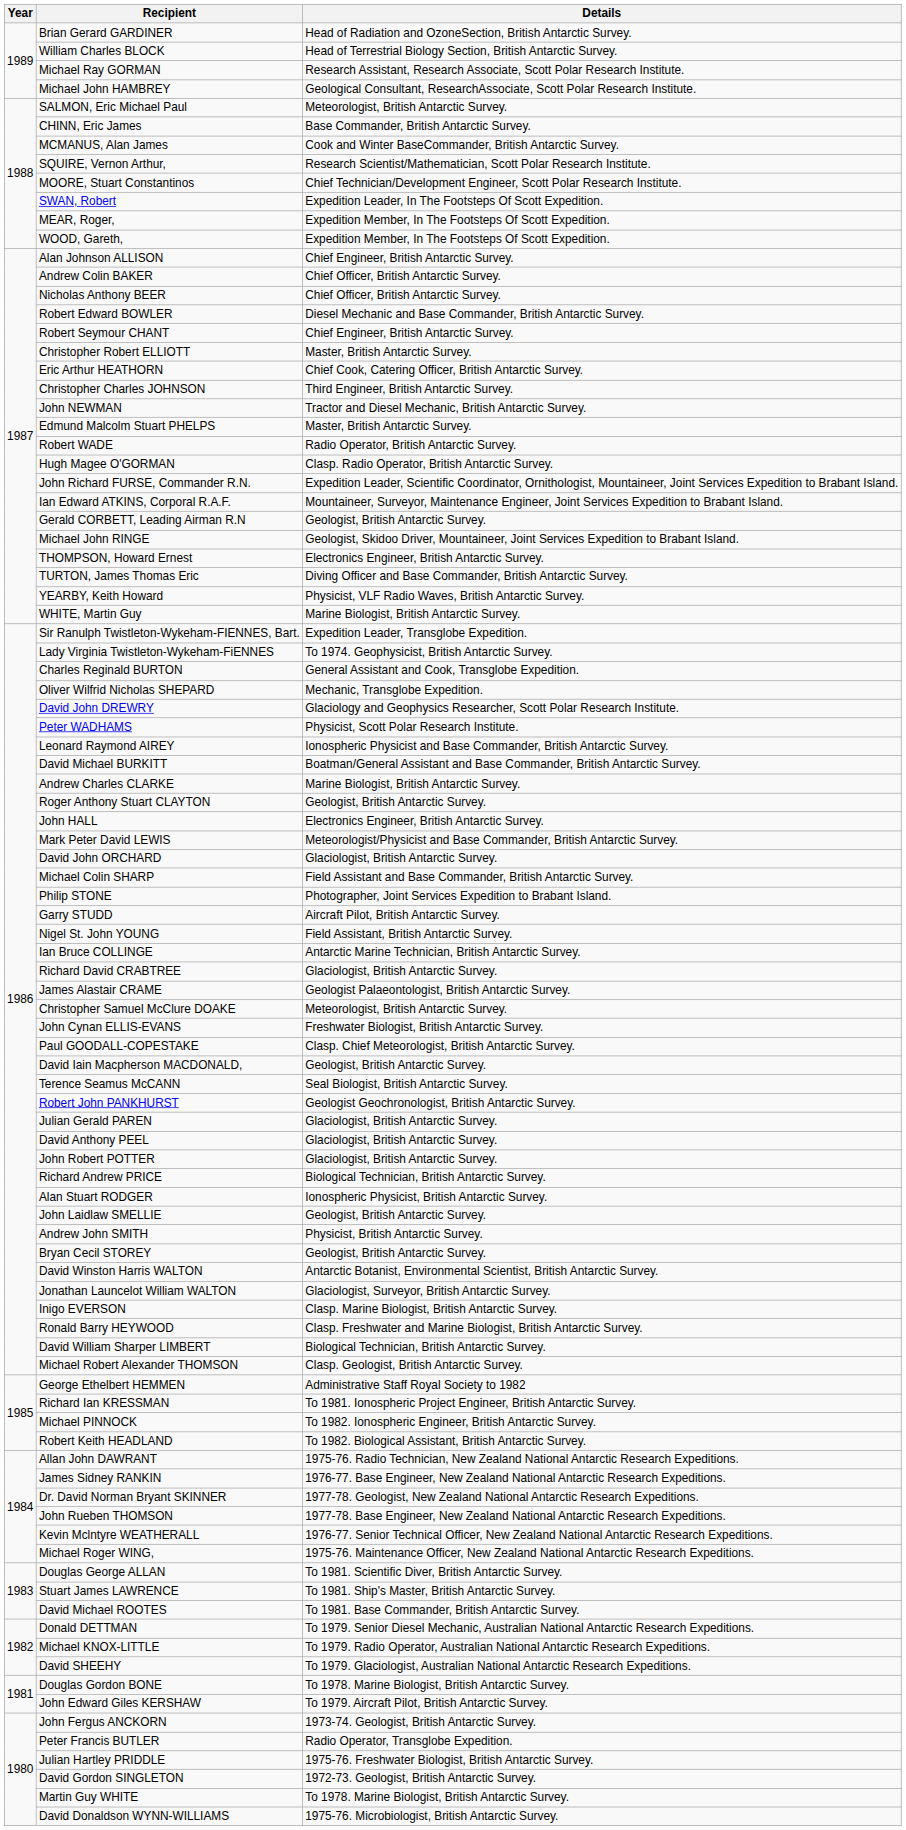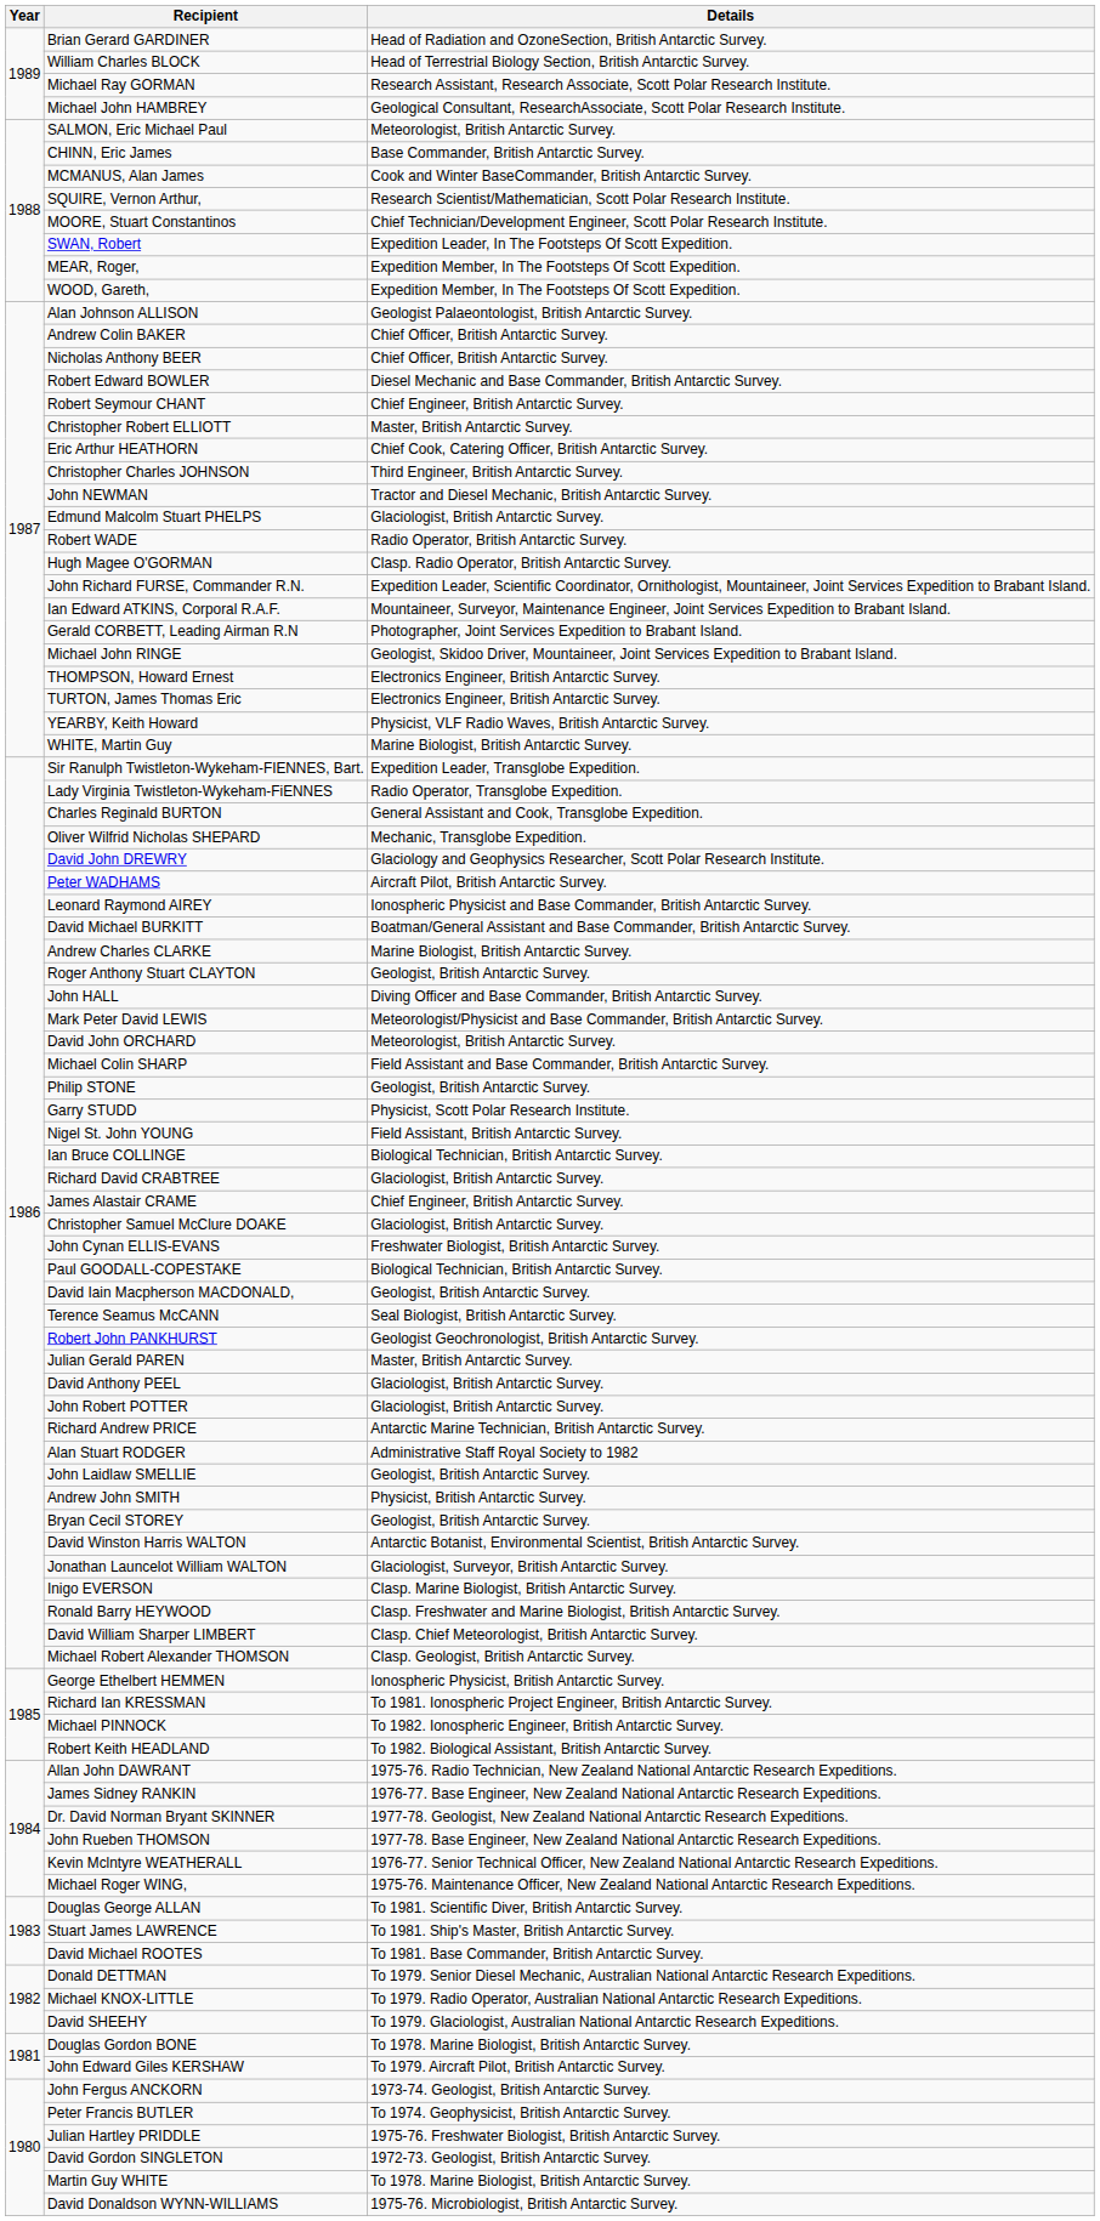 <table class="wikitable">
 <tr>
 <th>Year</th>
 <th>Recipient</th>
 <th>Details</th>
 </tr>
 <tr>
 <td rowspan="4">1989</td>
 <td>Brian Gerard GARDINER</td>
 <td>Head of Radiation and OzoneSection, British Antarctic Survey.</td>
 </tr>
 <tr>
 <td>William Charles BLOCK</td>
 <td>Head of Terrestrial Biology Section, British Antarctic Survey.</td>
 </tr>
 <tr>
 <td>Michael Ray GORMAN</td>
 <td>Research Assistant, Research Associate, Scott Polar Research Institute.</td>
 </tr>
 <tr>
 <td>Michael John HAMBREY</td>
 <td>Geological Consultant, ResearchAssociate, Scott Polar Research Institute.</td>
 </tr>
 <tr>
 <td rowspan="8">1988</td>
 <td>SALMON, Eric Michael Paul</td>
 <td>Meteorologist, British Antarctic Survey.</td>
 </tr>
 <tr>
 <td>CHINN, Eric James</td>
 <td>Base Commander, British Antarctic Survey.</td>
 </tr>
 <tr>
 <td>MCMANUS, Alan James</td>
 <td>Cook and Winter BaseCommander, British Antarctic Survey.</td>
 </tr>
 <tr>
 <td>SQUIRE, Vernon Arthur,</td>
 <td>Research Scientist/Mathematician, Scott Polar Research Institute.</td>
 </tr>
 <tr>
 <td>MOORE, Stuart Constantinos</td>
 <td>Chief Technician/Development Engineer, Scott Polar Research Institute.</td>
 </tr>
 <tr>
 <td><a href='#'>SWAN, Robert</a></td>
 <td>Expedition Leader, In The Footsteps Of Scott Expedition.</td>
 </tr>
 <tr>
 <td>MEAR, Roger,</td>
 <td>Expedition Member, In The Footsteps Of Scott Expedition.</td>
 </tr>
 <tr>
 <td>WOOD, Gareth,</td>
 <td>Expedition Member, In The Footsteps Of Scott Expedition.</td>
 </tr>
 <tr>
 <td rowspan="20">1987</td>
 <td>Alan Johnson ALLISON</td>
-<td>Chief Engineer, British Antarctic Survey.</td>
+<td>Geologist Palaeontologist, British Antarctic Survey.</td>
 </tr>
 <tr>
 <td>Andrew Colin BAKER</td>
 <td>Chief Officer, British Antarctic Survey.</td>
 </tr>
 <tr>
 <td>Nicholas Anthony BEER</td>
 <td>Chief Officer, British Antarctic Survey.</td>
 </tr>
 <tr>
 <td>Robert Edward BOWLER</td>
 <td>Diesel Mechanic and Base Commander, British Antarctic Survey.</td>
 </tr>
 <tr>
 <td>Robert Seymour CHANT</td>
 <td>Chief Engineer, British Antarctic Survey.</td>
 </tr>
 <tr>
 <td>Christopher Robert ELLIOTT</td>
 <td>Master, British Antarctic Survey.</td>
 </tr>
 <tr>
 <td>Eric Arthur HEATHORN</td>
 <td>Chief Cook, Catering Officer, British Antarctic Survey.</td>
 </tr>
 <tr>
 <td>Christopher Charles JOHNSON</td>
 <td>Third Engineer, British Antarctic Survey.</td>
 </tr>
 <tr>
 <td>John NEWMAN</td>
 <td>Tractor and Diesel Mechanic, British Antarctic Survey.</td>
 </tr>
 <tr>
 <td>Edmund Malcolm Stuart PHELPS</td>
-<td>Master, British Antarctic Survey.</td>
+<td>Glaciologist, British Antarctic Survey.</td>
 </tr>
 <tr>
 <td>Robert WADE</td>
 <td>Radio Operator, British Antarctic Survey.</td>
 </tr>
 <tr>
 <td>Hugh Magee O'GORMAN</td>
 <td>Clasp. Radio Operator, British Antarctic Survey.</td>
 </tr>
 <tr>
 <td>John Richard FURSE, Commander R.N.</td>
 <td>Expedition Leader, Scientific Coordinator, Ornithologist, Mountaineer, Joint Services Expedition to Brabant Island.</td>
 </tr>
 <tr>
 <td>Ian Edward ATKINS, Corporal R.A.F.</td>
 <td>Mountaineer, Surveyor, Maintenance Engineer, Joint Services Expedition to Brabant Island.</td>
 </tr>
 <tr>
 <td>Gerald CORBETT, Leading Airman R.N</td>
-<td>Geologist, British Antarctic Survey.</td>
+<td>Photographer, Joint Services Expedition to Brabant Island.</td>
 </tr>
 <tr>
 <td>Michael John RINGE</td>
 <td>Geologist, Skidoo Driver, Mountaineer, Joint Services Expedition to Brabant Island.</td>
 </tr>
 <tr>
 <td>THOMPSON, Howard Ernest</td>
 <td>Electronics Engineer, British Antarctic Survey.</td>
 </tr>
 <tr>
 <td>TURTON, James Thomas Eric</td>
-<td>Diving Officer and Base Commander, British Antarctic Survey.</td>
+<td>Electronics Engineer, British Antarctic Survey.</td>
 </tr>
 <tr>
 <td>YEARBY, Keith Howard</td>
 <td>Physicist, VLF Radio Waves, British Antarctic Survey.</td>
 </tr>
 <tr>
 <td>WHITE, Martin Guy</td>
 <td>Marine Biologist, British Antarctic Survey.</td>
 </tr>
 <tr>
 <td rowspan="40">1986</td>
 <td>Sir Ranulph Twistleton-Wykeham-FIENNES, Bart.</td>
 <td>Expedition Leader, Transglobe Expedition.</td>
 </tr>
 <tr>
 <td>Lady Virginia Twistleton-Wykeham-FiENNES</td>
-<td>To 1974. Geophysicist, British Antarctic Survey.</td>
+<td>Radio Operator, Transglobe Expedition.</td>
 </tr>
 <tr>
 <td>Charles Reginald BURTON</td>
 <td>General Assistant and Cook, Transglobe Expedition.</td>
 </tr>
 <tr>
 <td>Oliver Wilfrid Nicholas SHEPARD</td>
 <td>Mechanic, Transglobe Expedition.</td>
 </tr>
 <tr>
 <td><a href='#'>David John DREWRY</a></td>
 <td>Glaciology and Geophysics Researcher, Scott Polar Research Institute.</td>
 </tr>
 <tr>
 <td><a href='#'>Peter WADHAMS</a></td>
-<td>Physicist, Scott Polar Research Institute.</td>
+<td>Aircraft Pilot, British Antarctic Survey.</td>
 </tr>
 <tr>
 <td>Leonard Raymond AIREY</td>
 <td>Ionospheric Physicist and Base Commander, British Antarctic Survey.</td>
 </tr>
 <tr>
 <td>David Michael BURKITT</td>
 <td>Boatman/General Assistant and Base Commander, British Antarctic Survey.</td>
 </tr>
 <tr>
 <td>Andrew Charles CLARKE</td>
 <td>Marine Biologist, British Antarctic Survey.</td>
 </tr>
 <tr>
 <td>Roger Anthony Stuart CLAYTON</td>
 <td>Geologist, British Antarctic Survey.</td>
 </tr>
 <tr>
 <td>John HALL</td>
-<td>Electronics Engineer, British Antarctic Survey.</td>
+<td>Diving Officer and Base Commander, British Antarctic Survey.</td>
 </tr>
 <tr>
 <td>Mark Peter David LEWIS</td>
 <td>Meteorologist/Physicist and Base Commander, British Antarctic Survey.</td>
 </tr>
 <tr>
 <td>David John ORCHARD</td>
-<td>Glaciologist, British Antarctic Survey.</td>
+<td>Meteorologist, British Antarctic Survey.</td>
 </tr>
 <tr>
 <td>Michael Colin SHARP</td>
 <td>Field Assistant and Base Commander, British Antarctic Survey.</td>
 </tr>
 <tr>
 <td>Philip STONE</td>
-<td>Photographer, Joint Services Expedition to Brabant Island.</td>
+<td>Geologist, British Antarctic Survey.</td>
 </tr>
 <tr>
 <td>Garry STUDD</td>
-<td>Aircraft Pilot, British Antarctic Survey.</td>
+<td>Physicist, Scott Polar Research Institute.</td>
 </tr>
 <tr>
 <td>Nigel St. John YOUNG</td>
 <td>Field Assistant, British Antarctic Survey.</td>
 </tr>
 <tr>
 <td>Ian Bruce COLLINGE</td>
-<td>Antarctic Marine Technician, British Antarctic Survey.</td>
+<td>Biological Technician, British Antarctic Survey.</td>
 </tr>
 <tr>
 <td>Richard David CRABTREE</td>
 <td>Glaciologist, British Antarctic Survey.</td>
 </tr>
 <tr>
 <td>James Alastair CRAME</td>
-<td>Geologist Palaeontologist, British Antarctic Survey.</td>
+<td>Chief Engineer, British Antarctic Survey.</td>
 </tr>
 <tr>
 <td>Christopher Samuel McClure DOAKE</td>
-<td>Meteorologist, British Antarctic Survey.</td>
+<td>Glaciologist, British Antarctic Survey.</td>
 </tr>
 <tr>
 <td>John Cynan ELLIS-EVANS</td>
 <td>Freshwater Biologist, British Antarctic Survey.</td>
 </tr>
 <tr>
 <td>Paul GOODALL-COPESTAKE</td>
-<td>Clasp. Chief Meteorologist, British Antarctic Survey.</td>
+<td>Biological Technician, British Antarctic Survey.</td>
 </tr>
 <tr>
 <td>David Iain Macpherson MACDONALD,</td>
 <td>Geologist, British Antarctic Survey.</td>
 </tr>
 <tr>
 <td>Terence Seamus McCANN</td>
 <td>Seal Biologist, British Antarctic Survey.</td>
 </tr>
 <tr>
 <td><a href='#'>Robert John PANKHURST</a></td>
 <td>Geologist Geochronologist, British Antarctic Survey.</td>
 </tr>
 <tr>
 <td>Julian Gerald PAREN</td>
-<td>Glaciologist, British Antarctic Survey.</td>
+<td>Master, British Antarctic Survey.</td>
 </tr>
 <tr>
 <td>David Anthony PEEL</td>
 <td>Glaciologist, British Antarctic Survey.</td>
 </tr>
 <tr>
 <td>John Robert POTTER</td>
 <td>Glaciologist, British Antarctic Survey.</td>
 </tr>
 <tr>
 <td>Richard Andrew PRICE</td>
-<td>Biological Technician, British Antarctic Survey.</td>
+<td>Antarctic Marine Technician, British Antarctic Survey.</td>
 </tr>
 <tr>
 <td>Alan Stuart RODGER</td>
-<td>Ionospheric Physicist, British Antarctic Survey.</td>
+<td>Administrative Staff Royal Society to 1982</td>
 </tr>
 <tr>
 <td>John Laidlaw SMELLIE</td>
 <td>Geologist, British Antarctic Survey.</td>
 </tr>
 <tr>
 <td>Andrew John SMITH</td>
 <td>Physicist, British Antarctic Survey.</td>
 </tr>
 <tr>
 <td>Bryan Cecil STOREY</td>
 <td>Geologist, British Antarctic Survey.</td>
 </tr>
 <tr>
 <td>David Winston Harris WALTON</td>
 <td>Antarctic Botanist, Environmental Scientist, British Antarctic Survey.</td>
 </tr>
 <tr>
 <td>Jonathan Launcelot William WALTON</td>
 <td>Glaciologist, Surveyor, British Antarctic Survey.</td>
 </tr>
 <tr>
 <td>Inigo EVERSON</td>
 <td>Clasp. Marine Biologist, British Antarctic Survey.</td>
 </tr>
 <tr>
 <td>Ronald Barry HEYWOOD</td>
 <td>Clasp. Freshwater and Marine Biologist, British Antarctic Survey.</td>
 </tr>
 <tr>
 <td>David William Sharper LIMBERT</td>
-<td>Biological Technician, British Antarctic Survey.</td>
+<td>Clasp. Chief Meteorologist, British Antarctic Survey.</td>
 </tr>
 <tr>
 <td>Michael Robert Alexander THOMSON</td>
 <td>Clasp. Geologist, British Antarctic Survey.</td>
 </tr>
 <tr>
 <td rowspan="4">1985</td>
 <td>George Ethelbert HEMMEN</td>
-<td>Administrative Staff Royal Society to 1982</td>
+<td>Ionospheric Physicist, British Antarctic Survey.</td>
 </tr>
 <tr>
 <td>Richard Ian KRESSMAN</td>
 <td>To 1981. Ionospheric Project Engineer, British Antarctic Survey.</td>
 </tr>
 <tr>
 <td>Michael PINNOCK</td>
 <td>To 1982. Ionospheric Engineer, British Antarctic Survey.</td>
 </tr>
 <tr>
 <td>Robert Keith HEADLAND</td>
 <td>To 1982. Biological Assistant, British Antarctic Survey.</td>
 </tr>
 <tr>
 <td rowspan="6">1984</td>
 <td>Allan John DAWRANT</td>
 <td>1975-76. Radio Technician, New Zealand National Antarctic Research Expeditions.</td>
 </tr>
 <tr>
 <td>James Sidney RANKIN</td>
 <td>1976-77. Base Engineer, New Zealand National Antarctic Research Expeditions.</td>
 </tr>
 <tr>
 <td>Dr. David Norman Bryant SKINNER</td>
 <td>1977-78. Geologist, New Zealand National Antarctic Research Expeditions.</td>
 </tr>
 <tr>
 <td>John Rueben THOMSON</td>
 <td>1977-78. Base Engineer, New Zealand National Antarctic Research Expeditions.</td>
 </tr>
 <tr>
 <td>Kevin Mclntyre WEATHERALL</td>
 <td>1976-77. Senior Technical Officer, New Zealand National Antarctic Research Expeditions.</td>
 </tr>
 <tr>
 <td>Michael Roger WING,</td>
 <td>1975-76. Maintenance Officer, New Zealand National Antarctic Research Expeditions.</td>
 </tr>
 <tr>
 <td rowspan="3">1983</td>
 <td>Douglas George ALLAN</td>
 <td>To 1981. Scientific Diver, British Antarctic Survey.</td>
 </tr>
 <tr>
 <td>Stuart James LAWRENCE</td>
 <td>To 1981. Ship's Master, British Antarctic Survey.</td>
 </tr>
 <tr>
 <td>David Michael ROOTES</td>
 <td>To 1981. Base Commander, British Antarctic Survey.</td>
 </tr>
 <tr>
 <td rowspan="3">1982</td>
 <td>Donald DETTMAN</td>
 <td>To 1979. Senior Diesel Mechanic, Australian National Antarctic Research Expeditions.</td>
 </tr>
 <tr>
 <td>Michael KNOX-LITTLE</td>
 <td>To 1979. Radio Operator, Australian National Antarctic Research Expeditions.</td>
 </tr>
 <tr>
 <td>David SHEEHY</td>
 <td>To 1979. Glaciologist, Australian National Antarctic Research Expeditions.</td>
 </tr>
 <tr>
 <td rowspan="2">1981</td>
 <td>Douglas Gordon BONE</td>
 <td>To 1978. Marine Biologist, British Antarctic Survey.</td>
 </tr>
 <tr>
 <td>John Edward Giles KERSHAW</td>
 <td>To 1979. Aircraft Pilot, British Antarctic Survey.</td>
 </tr>
 <tr>
 <td rowspan="6">1980</td>
 <td>John Fergus ANCKORN</td>
 <td>1973-74. Geologist, British Antarctic Survey.</td>
 </tr>
 <tr>
 <td>Peter Francis BUTLER</td>
-<td>Radio Operator, Transglobe Expedition.</td>
+<td>To 1974. Geophysicist, British Antarctic Survey.</td>
 </tr>
 <tr>
 <td>Julian Hartley PRIDDLE</td>
 <td>1975-76. Freshwater Biologist, British Antarctic Survey.</td>
 </tr>
 <tr>
 <td>David Gordon SINGLETON</td>
 <td>1972-73. Geologist, British Antarctic Survey.</td>
 </tr>
 <tr>
 <td>Martin Guy WHITE</td>
 <td>To 1978. Marine Biologist, British Antarctic Survey.</td>
 </tr>
 <tr>
 <td>David Donaldson WYNN-WILLIAMS</td>
 <td>1975-76. Microbiologist, British Antarctic Survey.</td>
 </tr>
 </table>
